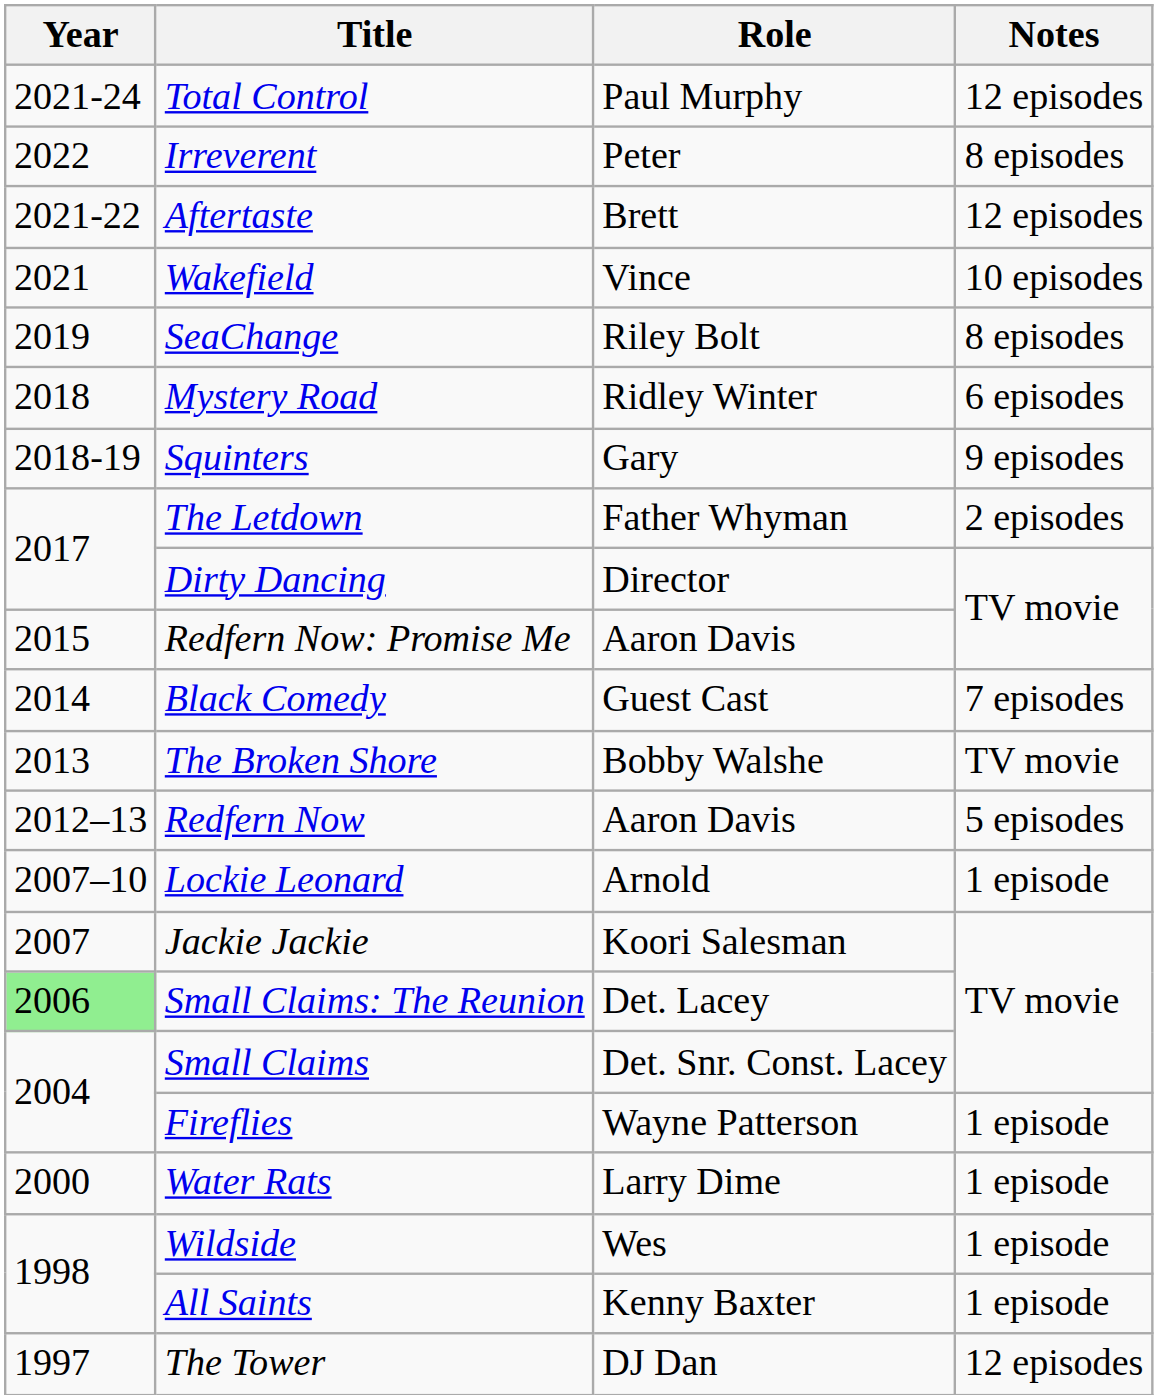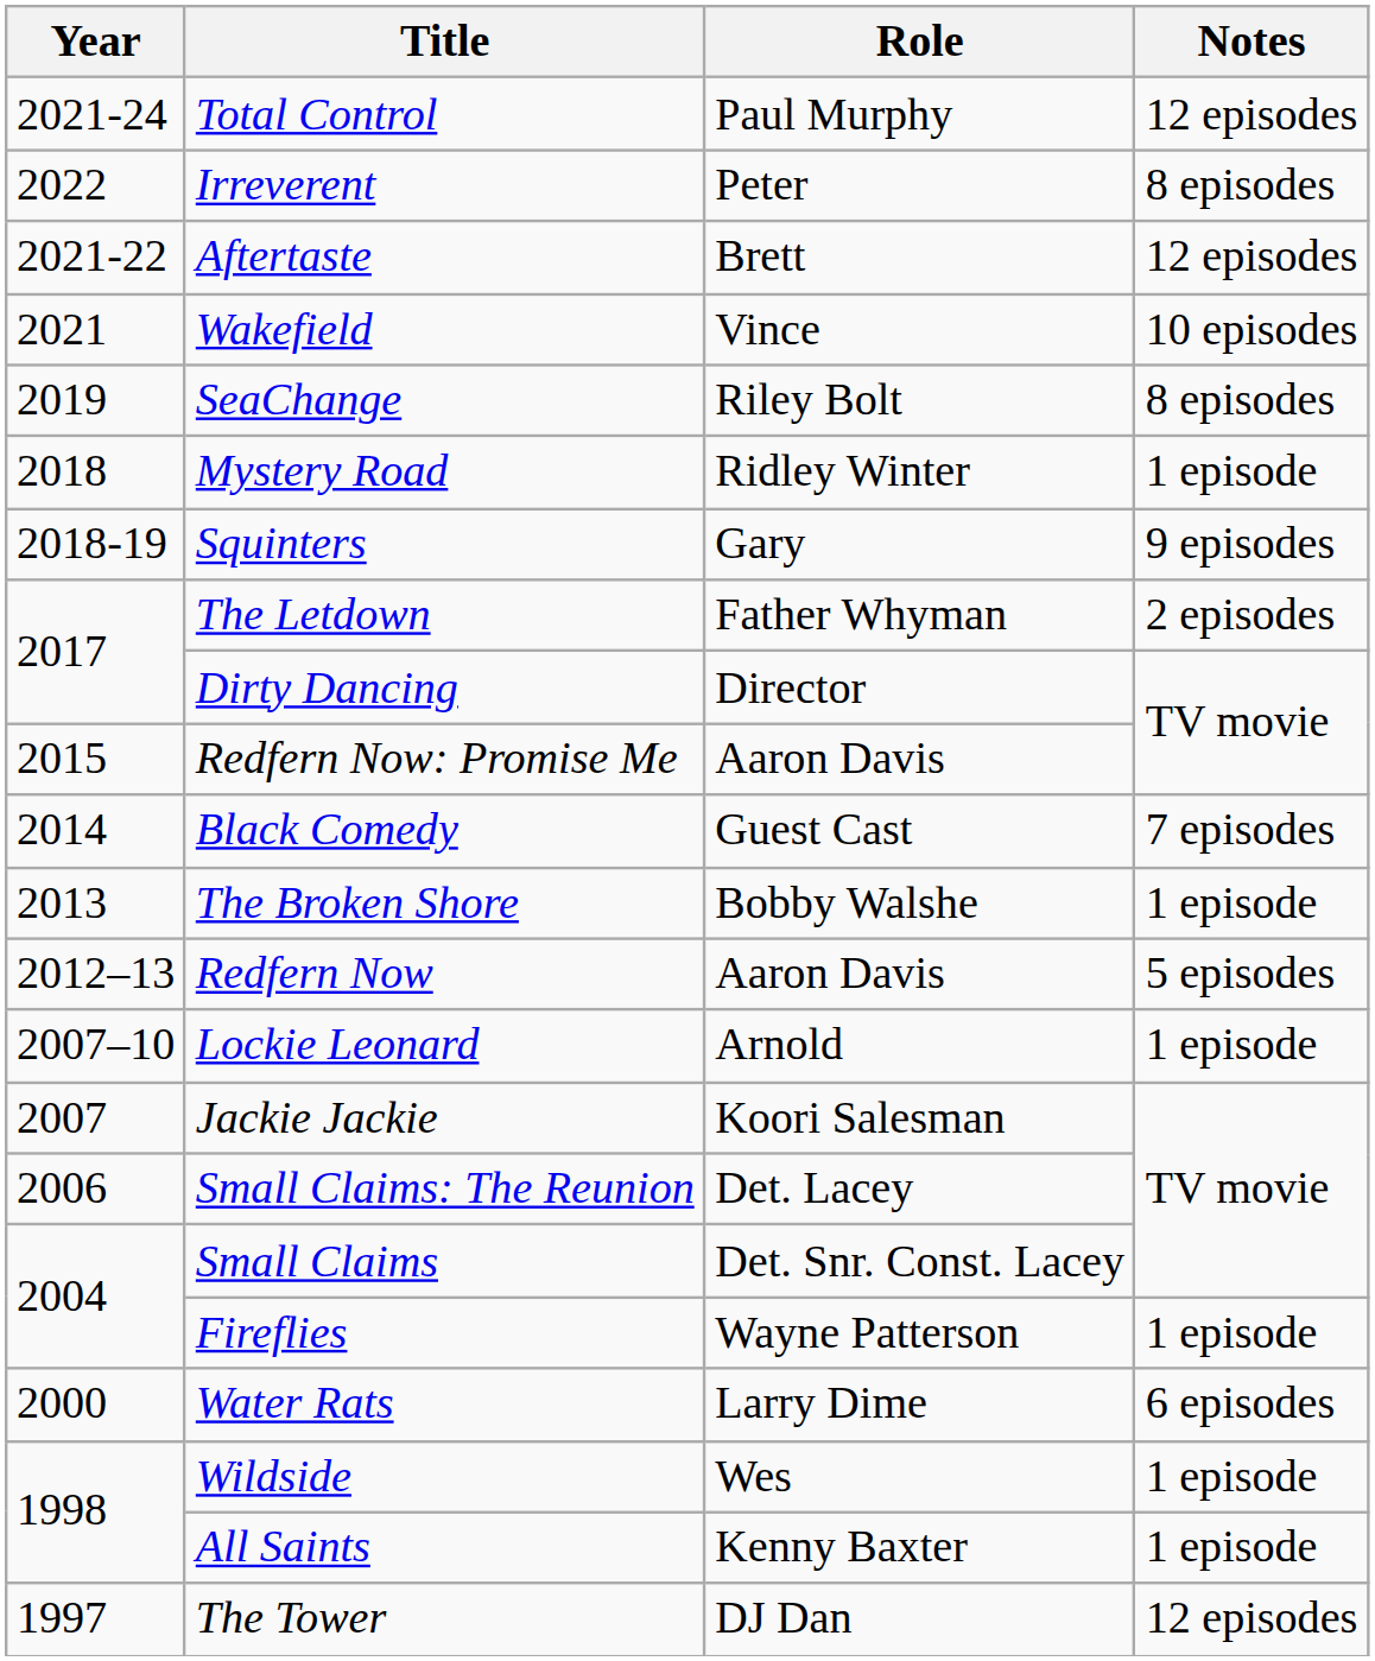 <table class="wikitable">
 <tr>
 <th>Year</th>
 <th>Title</th>
 <th>Role</th>
 <th>Notes</th>
 </tr>
 <tr>
 <td>2021-24</td>
 <td><em><a href='#'>Total Control</a></em></td>
 <td>Paul Murphy</td>
 <td>12 episodes</td>
 </tr>
 <tr>
 <td>2022</td>
 <td><em><a href='#'>Irreverent</a></em></td>
 <td>Peter</td>
 <td>8 episodes</td>
 </tr>
 <tr>
 <td>2021-22</td>
 <td><em><a href='#'>Aftertaste</a></em></td>
 <td>Brett</td>
 <td>12 episodes</td>
 </tr>
 <tr>
 <td>2021</td>
 <td><a href='#'><em>Wakefield</em></a></td>
 <td>Vince</td>
 <td>10 episodes</td>
 </tr>
 <tr>
 <td>2019</td>
 <td><em><a href='#'>SeaChange</a></em></td>
 <td>Riley Bolt</td>
 <td>8 episodes</td>
 </tr>
 <tr>
 <td>2018</td>
 <td><em><a href='#'>Mystery Road</a></em></td>
 <td>Ridley Winter</td>
-<td>6 episodes</td>
+<td>1 episode</td>
 </tr>
 <tr>
 <td>2018-19</td>
 <td><em><a href='#'>Squinters</a></em></td>
 <td>Gary</td>
 <td>9 episodes</td>
 </tr>
 <tr>
 <td rowspan=2>2017</td>
 <td><em><a href='#'>The Letdown</a></em></td>
 <td>Father Whyman</td>
 <td>2 episodes</td>
 </tr>
 <tr>
 <td><em><a href='#'>Dirty Dancing</a></em></td>
 <td>Director</td>
 <td rowspan=2>TV movie</td>
 </tr>
 <tr>
 <td>2015</td>
 <td><em>Redfern Now: Promise Me</em></td>
 <td>Aaron Davis</td>
 </tr>
 <tr>
 <td>2014</td>
 <td><em><a href='#'>Black Comedy</a></em></td>
 <td>Guest Cast</td>
 <td>7 episodes</td>
 </tr>
 <tr>
 <td>2013</td>
 <td><em><a href='#'>The Broken Shore</a></em></td>
 <td>Bobby Walshe</td>
-<td>TV movie</td>
+<td>1 episode</td>
 </tr>
 <tr>
 <td>2012–13</td>
 <td><em><a href='#'>Redfern Now</a></em></td>
 <td>Aaron Davis</td>
 <td>5 episodes</td>
 </tr>
 <tr>
 <td>2007–10</td>
 <td><em><a href='#'>Lockie Leonard</a></em></td>
 <td>Arnold</td>
 <td>1 episode</td>
 </tr>
 <tr>
 <td>2007</td>
 <td><em>Jackie Jackie</em></td>
 <td>Koori Salesman</td>
 <td rowspan="3">TV movie</td>
 </tr>
 <tr>
-<td style="background: lightgreen;">2006</td>
+<td>2006</td>
 <td><em><a href='#'>Small Claims: The Reunion</a></em></td>
 <td>Det. Lacey</td>
 </tr>
 <tr>
 <td rowspan="2">2004</td>
 <td><em><a href='#'>Small Claims</a></em></td>
 <td>Det. Snr. Const. Lacey</td>
 </tr>
 <tr>
 <td><em><a href='#'>Fireflies</a></em></td>
 <td>Wayne Patterson</td>
 <td>1 episode</td>
 </tr>
 <tr>
 <td>2000</td>
 <td><em><a href='#'>Water Rats</a></em></td>
 <td>Larry Dime</td>
-<td>1 episode</td>
+<td>6 episodes</td>
 </tr>
 <tr>
 <td rowspan="2">1998</td>
 <td><em><a href='#'>Wildside</a></em></td>
 <td>Wes</td>
 <td>1 episode</td>
 </tr>
 <tr>
 <td><em><a href='#'>All Saints</a></em></td>
 <td>Kenny Baxter</td>
 <td>1 episode</td>
 </tr>
 <tr>
 <td>1997</td>
 <td><em>The Tower</em></td>
 <td>DJ Dan</td>
 <td>12 episodes</td>
 </tr>
 </table>
